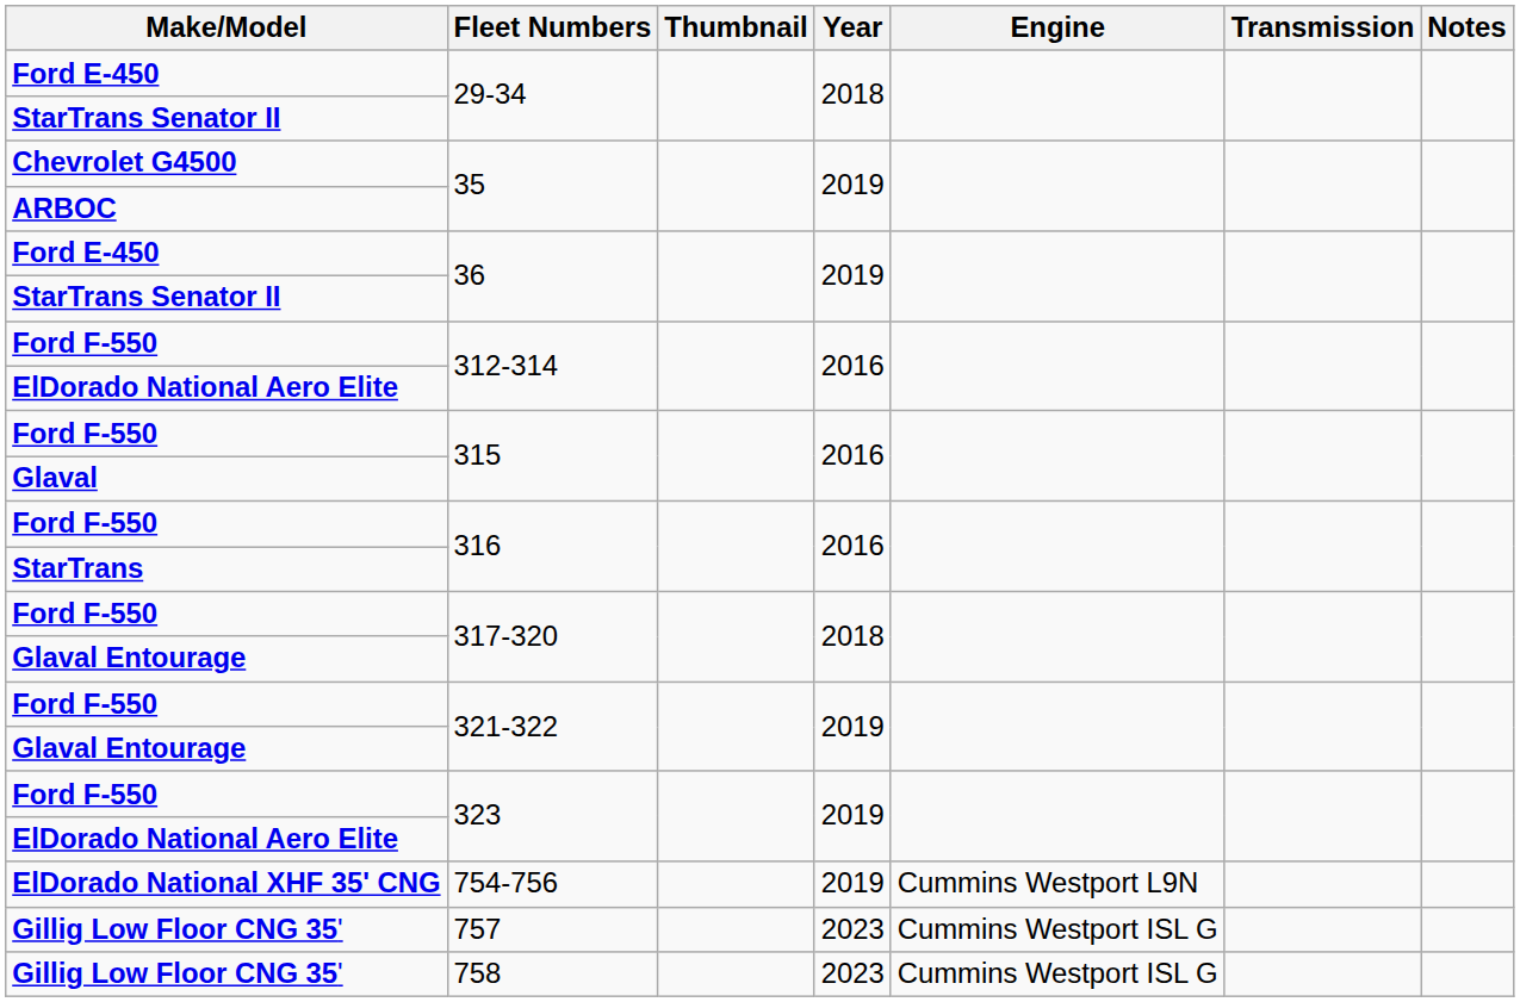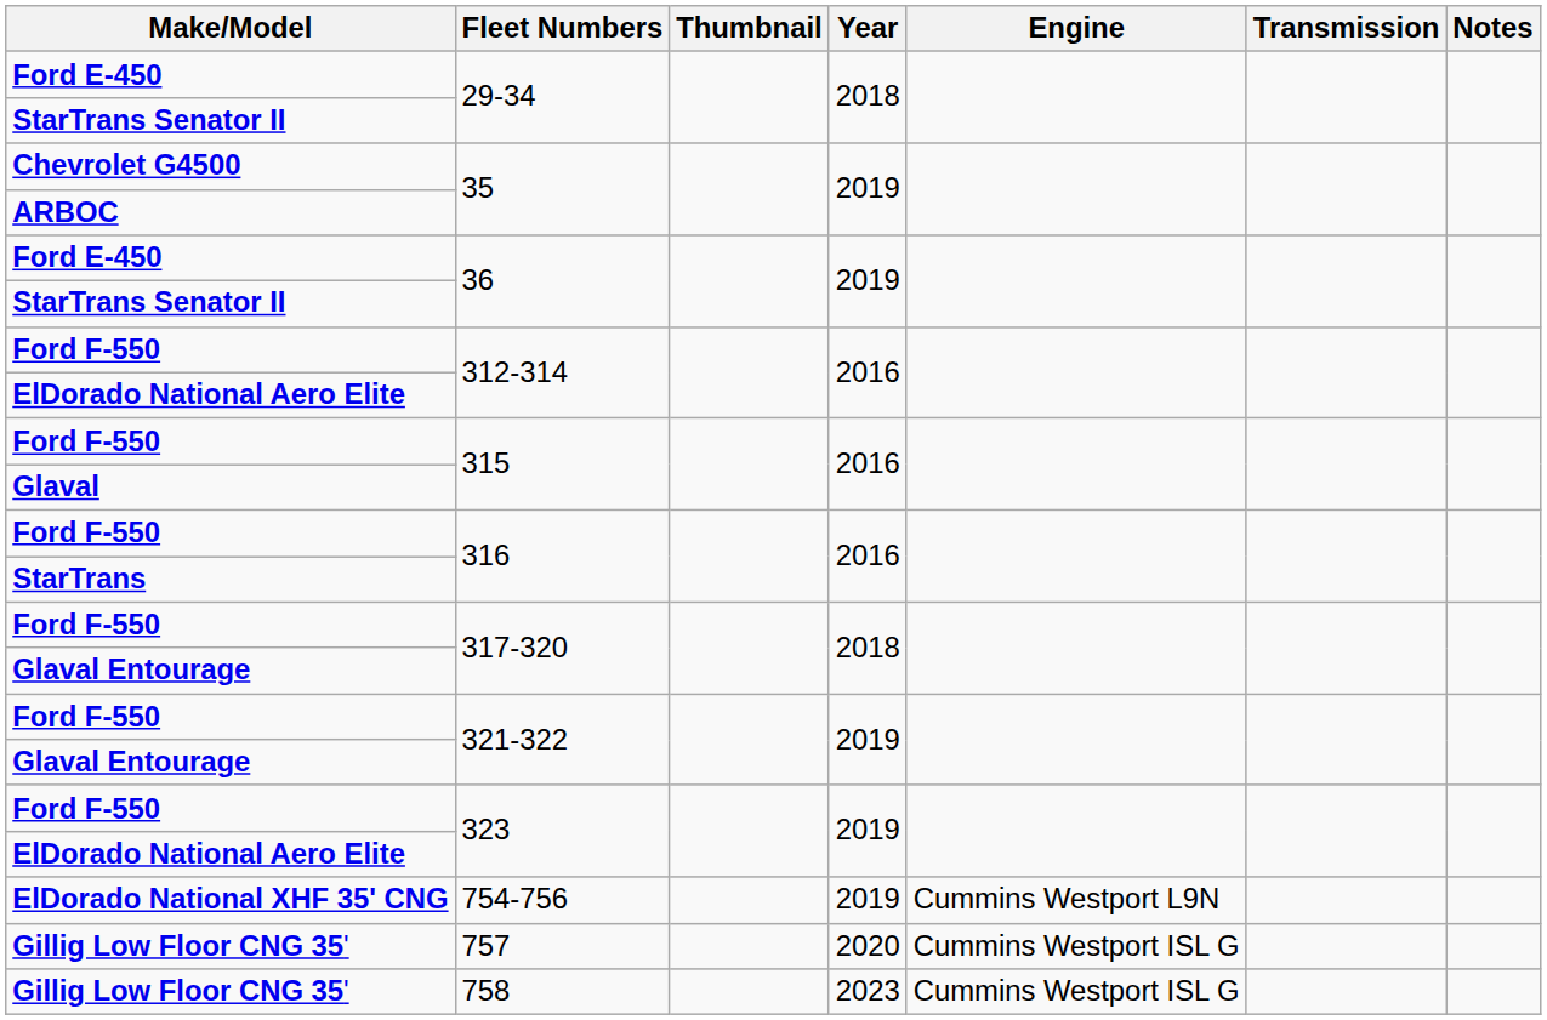 <table class="wikitable sortable mw-collapsible" style="font-size: 100%;">
 <tr>
 <th>Make/Model</th>
 <th>Fleet Numbers</th>
 <th class="unsortable">Thumbnail</th>
 <th>Year</th>
 <th>Engine</th>
 <th>Transmission</th>
 <th>Notes</th>
 </tr>
 <tr>
 <td><a href='#'><strong>Ford E-450</strong></a></td>
 <td rowspan="2">29-34</td>
 <td rowspan="2"></td>
 <td rowspan="2">2018</td>
 <td rowspan="2"></td>
 <td rowspan="2"></td>
 <td rowspan="2"></td>
 </tr>
 <tr>
 <td><a href='#'><strong>StarTrans Senator II</strong></a></td>
 </tr>
 <tr>
 <td><a href='#'><strong>Chevrolet G4500</strong></a></td>
 <td rowspan="2">35</td>
 <td rowspan="2"></td>
 <td rowspan="2">2019</td>
 <td rowspan="2"></td>
 <td rowspan="2"></td>
 <td rowspan="2"></td>
 </tr>
 <tr>
 <td><a href='#'><strong>ARBOC</strong></a></td>
 </tr>
 <tr>
 <td><a href='#'><strong>Ford E-450</strong></a></td>
 <td rowspan="2">36</td>
 <td rowspan="2"></td>
 <td rowspan="2">2019</td>
 <td rowspan="2"></td>
 <td rowspan="2"></td>
 <td rowspan="2"></td>
 </tr>
 <tr>
 <td><a href='#'><strong>StarTrans Senator II</strong></a></td>
 </tr>
 <tr>
 <td><strong><a href='#'>Ford F-550</a></strong></td>
 <td rowspan="2">312-314</td>
 <td rowspan="2"></td>
 <td rowspan="2">2016</td>
 <td rowspan="2"></td>
 <td rowspan="2"></td>
 <td rowspan="2"></td>
 </tr>
 <tr>
 <td><a href='#'><strong>ElDorado National Aero Elite</strong></a></td>
 </tr>
 <tr>
 <td><strong><a href='#'>Ford F-550</a></strong></td>
 <td rowspan="2">315</td>
 <td rowspan="2"></td>
 <td rowspan="2">2016</td>
 <td rowspan="2"></td>
 <td rowspan="2"></td>
 <td rowspan="2"></td>
 </tr>
 <tr>
 <td><strong><a href='#'>Glaval</a></strong></td>
 </tr>
 <tr>
 <td><strong><a href='#'>Ford F-550</a></strong></td>
 <td rowspan="2">316</td>
 <td rowspan="2"></td>
 <td rowspan="2">2016</td>
 <td rowspan="2"></td>
 <td rowspan="2"></td>
 <td rowspan="2"></td>
 </tr>
 <tr>
 <td><a href='#'><strong>StarTrans</strong></a></td>
 </tr>
 <tr>
 <td><strong><a href='#'>Ford F-550</a></strong></td>
 <td rowspan="2">317-320</td>
 <td rowspan="2"></td>
 <td rowspan="2">2018</td>
 <td rowspan="2"></td>
 <td rowspan="2"></td>
 <td rowspan="2"></td>
 </tr>
 <tr>
 <td><strong><a href='#'>Glaval Entourage</a></strong></td>
 </tr>
 <tr>
 <td><strong><a href='#'>Ford F-550</a></strong></td>
 <td rowspan="2">321-322</td>
 <td rowspan="2"></td>
 <td rowspan="2">2019</td>
 <td rowspan="2"></td>
 <td rowspan="2"></td>
 <td rowspan="2"></td>
 </tr>
 <tr>
 <td><strong><a href='#'>Glaval Entourage</a></strong></td>
 </tr>
 <tr>
 <td><strong><a href='#'>Ford F-550</a></strong></td>
 <td rowspan="2">323</td>
 <td rowspan="2"></td>
 <td rowspan="2">2019</td>
 <td rowspan="2"></td>
 <td rowspan="2"></td>
 <td rowspan="2"></td>
 </tr>
 <tr>
 <td><a href='#'><strong>ElDorado National Aero Elite</strong></a></td>
 </tr>
 <tr>
 <td><a href='#'><strong>ElDorado National XHF 35' CNG</strong></a></td>
 <td>754-756</td>
 <td></td>
 <td>2019</td>
 <td>Cummins Westport L9N</td>
 <td></td>
 <td></td>
 </tr>
 <tr>
 <td><a href='#'><strong>Gillig Low Floor CNG 35</strong>'</a></td>
 <td>757</td>
 <td></td>
-<td>2023</td>
+<td>2020</td>
 <td>Cummins Westport ISL G</td>
 <td></td>
 <td></td>
 </tr>
 <tr>
 <td><a href='#'><strong>Gillig Low Floor CNG 35</strong>'</a></td>
 <td>758</td>
 <td></td>
 <td>2023</td>
 <td>Cummins Westport ISL G</td>
 <td></td>
 <td></td>
 </tr>
 </table>
